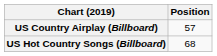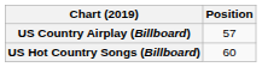 <table class="wikitable sortable plainrowheaders" style="text-align:center">
 <tr>
 <th>Chart (2019)</th>
 <th>Position</th>
 </tr>
 <tr>
 <th scope="row">US Country Airplay (<em>Billboard</em>)</th>
 <td>57</td>
 </tr>
 <tr>
 <th scope="row">US Hot Country Songs (<em>Billboard</em>)</th>
-<td>68</td>
+<td>60</td>
 </tr>
 </table>
